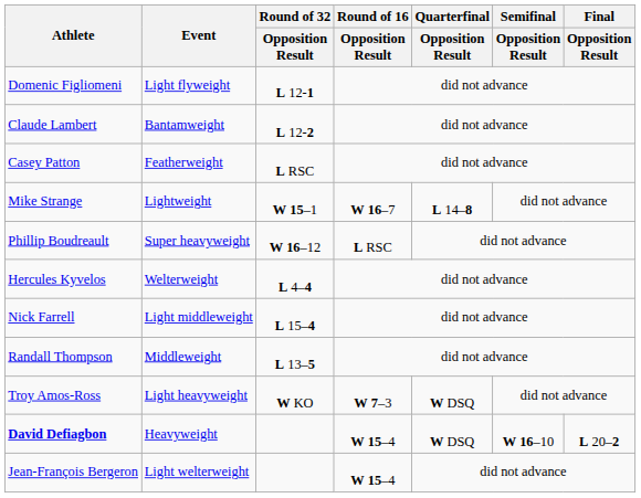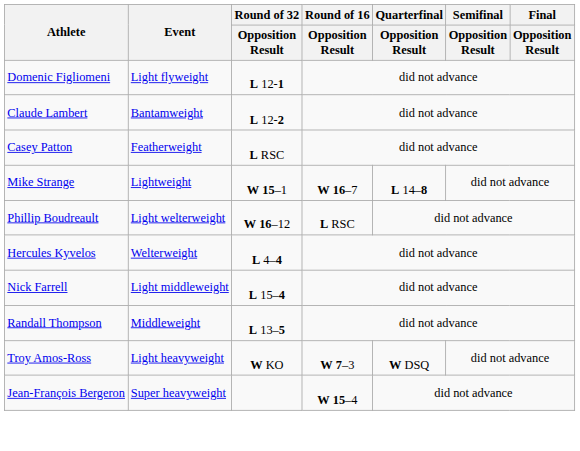 <table class=wikitable style=font-size:90%>
 <tr>
 <th rowspan=2>Athlete</th>
 <th rowspan=2>Event</th>
 <th>Round of 32</th>
 <th>Round of 16</th>
 <th>Quarterfinal</th>
 <th>Semifinal</th>
 <th>Final</th>
 </tr>
 <tr>
 <th>Opposition<br>Result</th>
 <th>Opposition<br>Result</th>
 <th>Opposition<br>Result</th>
 <th>Opposition<br>Result</th>
 <th>Opposition<br>Result</th>
 </tr>
 <tr>
 <td><a href='#'>Domenic Figliomeni</a></td>
 <td><a href='#'>Light flyweight</a></td>
 <td align=center><br><strong>L</strong> 12-<strong>1</strong></td>
 <td colspan=4 align=center>did not advance</td>
 </tr>
 <tr>
 <td><a href='#'>Claude Lambert</a></td>
 <td><a href='#'>Bantamweight</a></td>
 <td align=center><br><strong>L</strong> 12-<strong>2</strong></td>
 <td colspan=4 align=center>did not advance</td>
 </tr>
 <tr>
 <td><a href='#'>Casey Patton</a></td>
 <td><a href='#'>Featherweight</a></td>
 <td align=center><br><strong>L</strong> RSC</td>
 <td colspan=4 align=center>did not advance</td>
 </tr>
 <tr>
 <td><a href='#'>Mike Strange</a></td>
 <td><a href='#'>Lightweight</a></td>
 <td align=center><br><strong>W</strong> <strong>15</strong>–1</td>
 <td align=center><br><strong>W</strong> <strong>16</strong>–7</td>
 <td align=center><br><strong>L</strong> 14–<strong>8</strong></td>
 <td colspan=2 align=center>did not advance</td>
 </tr>
 <tr>
 <td><a href='#'>Phillip Boudreault</a></td>
-<td><a href='#'>Super heavyweight</a></td>
+<td><a href='#'>Light welterweight</a></td>
 <td align=center><br><strong>W</strong> <strong>16</strong>–12</td>
 <td align=center><br><strong>L</strong> RSC</td>
 <td colspan=3 align=center>did not advance</td>
 </tr>
 <tr>
 <td><a href='#'>Hercules Kyvelos</a></td>
 <td><a href='#'>Welterweight</a></td>
 <td align=center><br><strong>L</strong> 4–<strong>4</strong></td>
 <td colspan=4 align=center>did not advance</td>
 </tr>
 <tr>
 <td><a href='#'>Nick Farrell</a></td>
 <td><a href='#'>Light middleweight</a></td>
 <td align=center><br><strong>L</strong> 15–<strong>4</strong></td>
 <td colspan=4 align=center>did not advance</td>
 </tr>
 <tr>
 <td><a href='#'>Randall Thompson</a></td>
 <td><a href='#'>Middleweight</a></td>
 <td align=center><br><strong>L</strong> 13–<strong>5</strong></td>
 <td colspan=4 align=center>did not advance</td>
 </tr>
 <tr>
 <td><a href='#'>Troy Amos-Ross</a></td>
 <td><a href='#'>Light heavyweight</a></td>
 <td align=center><br><strong>W</strong> KO</td>
 <td align=center><br><strong>W</strong> <strong>7</strong>–3</td>
 <td align=center><br><strong>W</strong> DSQ</td>
 <td colspan=2 align=center>did not advance</td>
 </tr>
 <tr>
-<td><strong><a href='#'>David Defiagbon</a></strong></td>
-<td><a href='#'>Heavyweight</a></td>
-<td></td>
-<td align=center><br><strong>W</strong> <strong>15</strong>–4</td>
-<td align=center><br><strong>W</strong> DSQ</td>
-<td align=center><br><strong>W</strong> <strong>16</strong>–10</td>
-<td align=center><br><strong>L</strong> 20–<strong>2</strong> </td>
-</tr>
-<tr>
 <td><a href='#'>Jean-François Bergeron</a></td>
-<td><a href='#'>Light welterweight</a></td>
+<td><a href='#'>Super heavyweight</a></td>
 <td></td>
 <td align=center><br><strong>W</strong> <strong>15</strong>–4</td>
 <td colspan=3 align=center>did not advance</td>
 </tr>
 </table>
